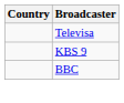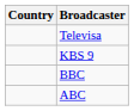 <table class="wikitable">
 <tr>
 <th align=center>Country</th>
 <th align=center>Broadcaster</th>
 </tr>
 <tr>
 <td></td>
 <td><a href='#'>Televisa</a></td>
 </tr>
 <tr>
 <td></td>
 <td><a href='#'>KBS 9</a></td>
 </tr>
 <tr>
 <td></td>
 <td><a href='#'>BBC</a></td>
 </tr>
+<tr>
+<td></td>
+<td><a href='#'>ABC</a></td>
+</tr>
 </table>
